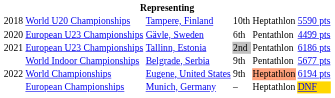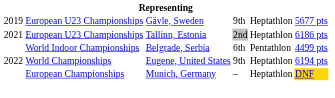 <table>
 <tr>
 <th colspan="6">Representing </th>
 </tr>
 <tr>
-<td>2018</td>
-<td><a href='#'>World U20 Championships</a></td>
-<td><a href='#'>Tampere, Finland</a></td>
-<td>10th</td>
-<td>Heptathlon</td>
-<td><a href='#'>5590 pts</a></td>
-</tr>
-<tr>
-<td>2020</td>
+<td>2019</td>
 <td><a href='#'>European U23 Championships</a></td>
 <td><a href='#'>Gävle, Sweden</a></td>
-<td>6th</td>
-<td>Pentathlon</td>
-<td><a href='#'>4499 pts</a></td>
+<td>9th</td>
+<td>Heptathlon</td>
+<td><a href='#'>5677 pts</a></td>
 </tr>
 <tr>
 <td>2021</td>
 <td><a href='#'>European U23 Championships</a></td>
 <td><a href='#'>Tallinn, Estonia</a></td>
 <td bgcolor=silver>2nd</td>
-<td>Pentathlon</td>
+<td>Heptathlon</td>
 <td><a href='#'>6186 pts</a></td>
 </tr>
 <tr>
 <td rowspan=3>2022</td>
 <td><a href='#'>World Indoor Championships</a></td>
 <td><a href='#'>Belgrade, Serbia</a></td>
-<td>9th</td>
+<td>6th</td>
 <td>Pentathlon</td>
-<td><a href='#'>5677 pts</a></td>
+<td><a href='#'>4499 pts</a></td>
 </tr>
 <tr>
 <td><a href='#'>World Championships</a></td>
 <td><a href='#'>Eugene, United States</a></td>
 <td>9th</td>
-<td style="background: lightsalmon;">Heptathlon</td>
+<td>Heptathlon</td>
 <td><a href='#'>6194 pts</a></td>
 </tr>
 <tr>
 <td><a href='#'>European Championships</a></td>
 <td><a href='#'>Munich, Germany</a></td>
 <td>–</td>
 <td>Heptathlon</td>
 <td style="background: gold;"><a href='#'>DNF</a></td>
 </tr>
 </table>
